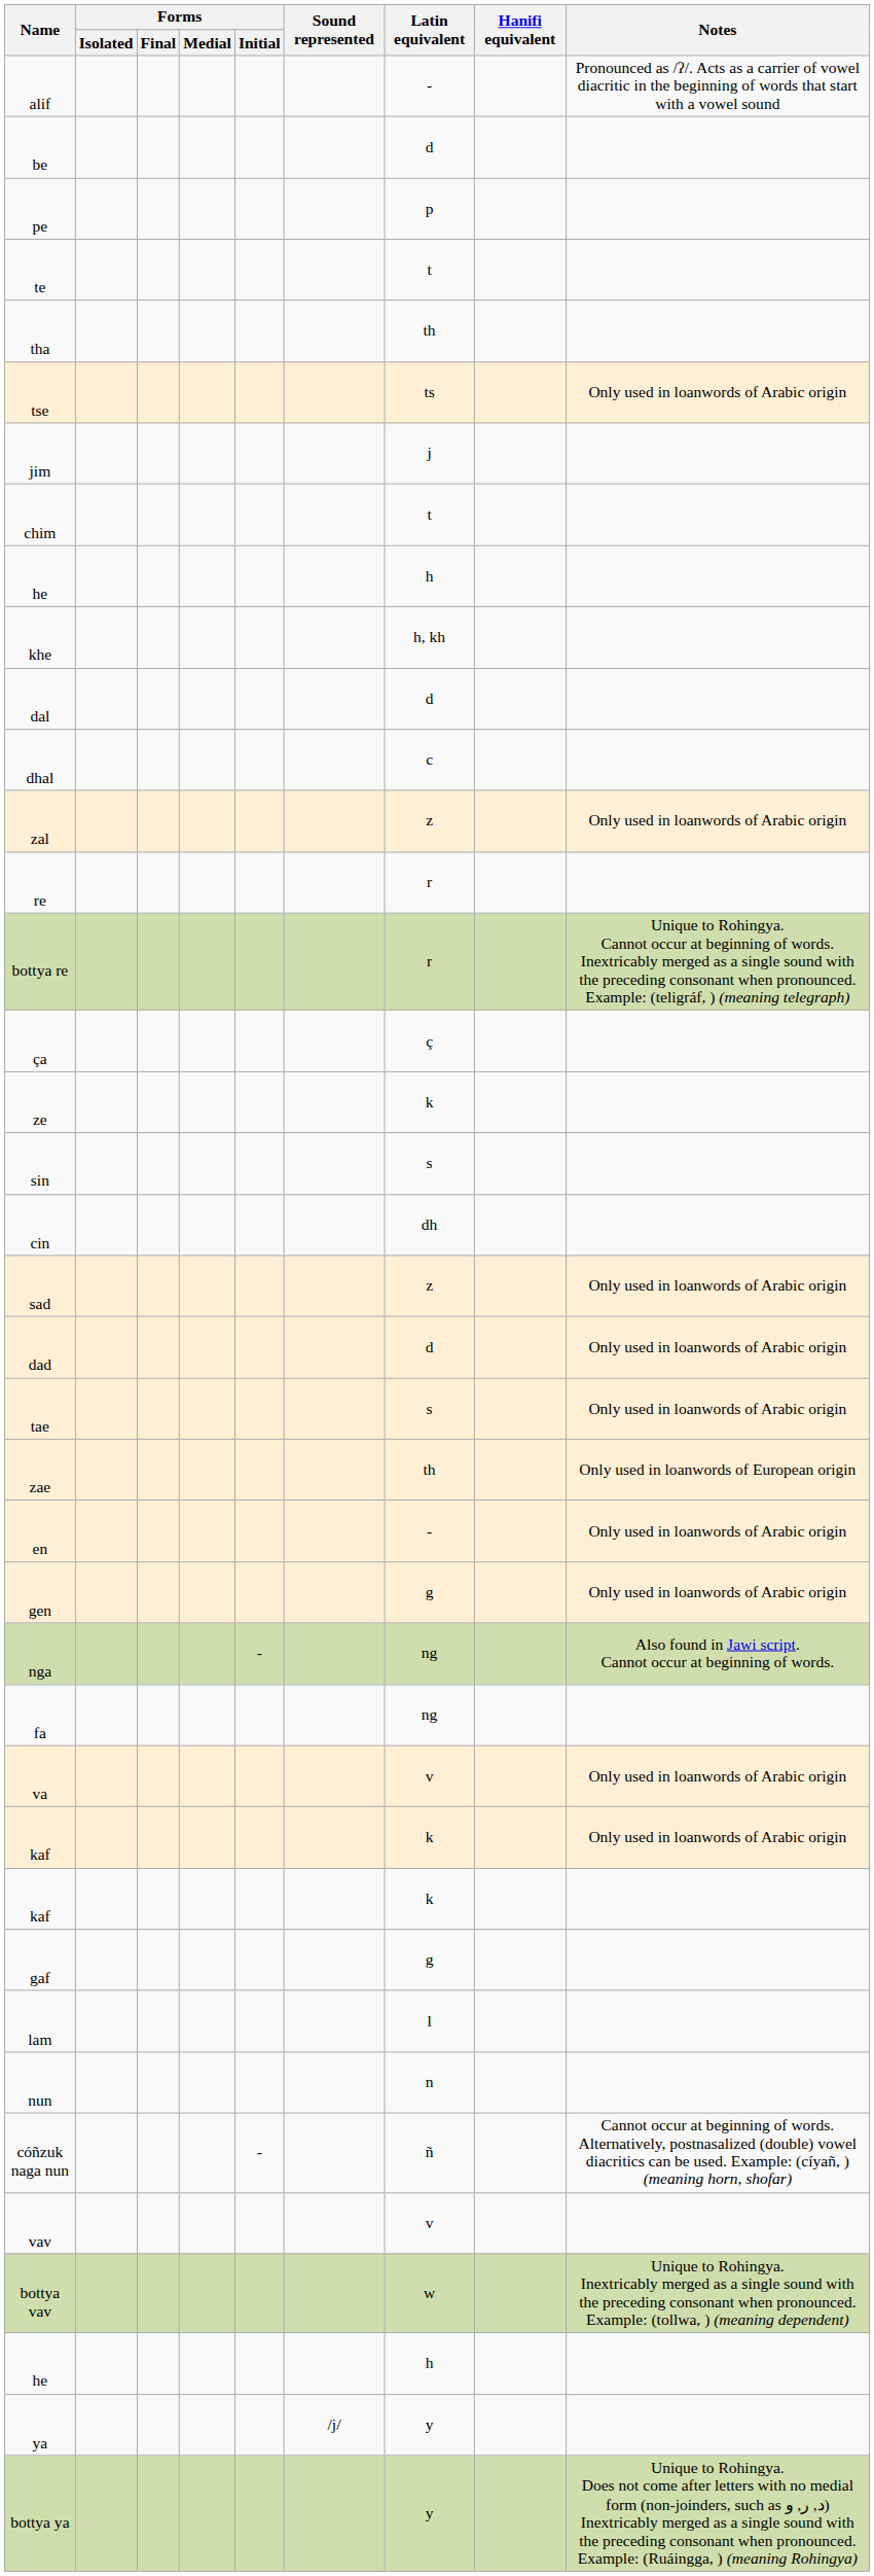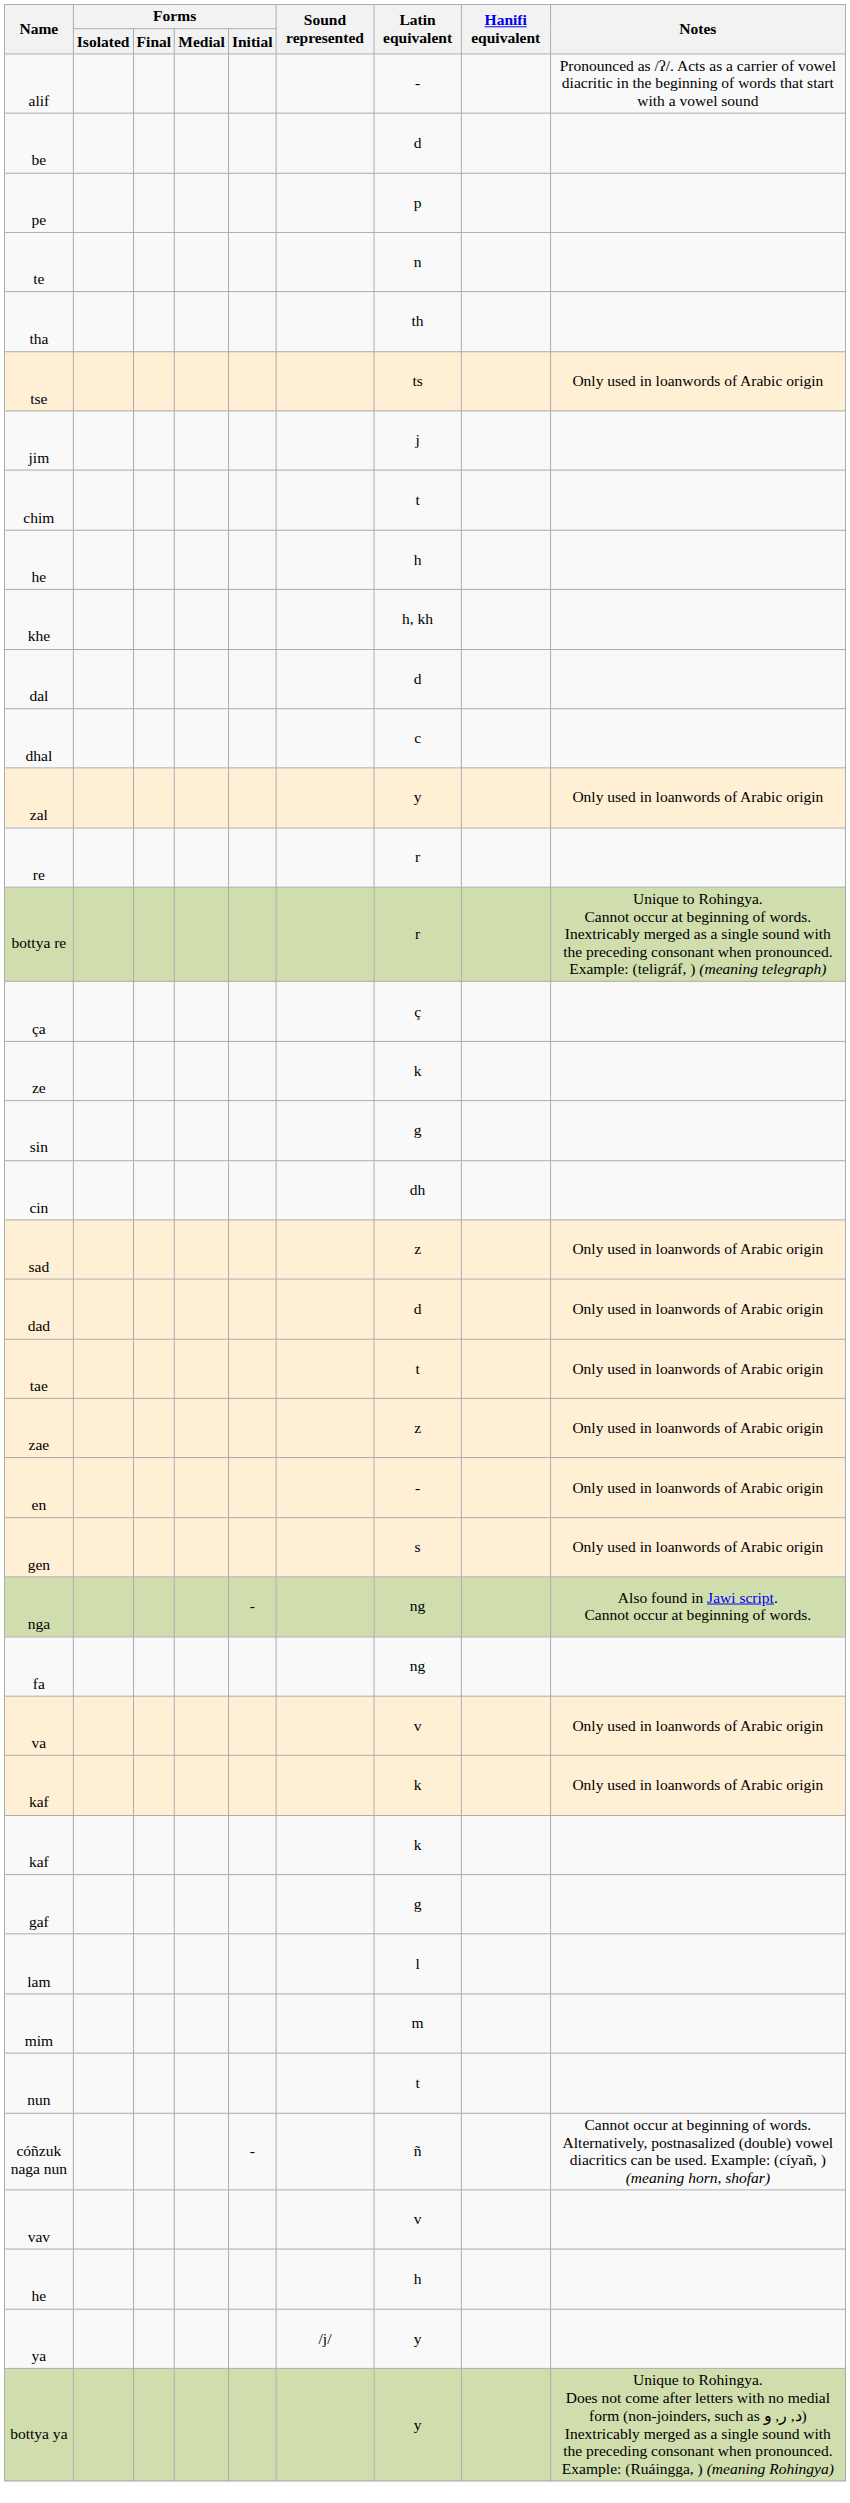 <table class="wikitable" style="text-align: center;">
 <tr>
 <th rowspan="2">Name</th>
 <th colspan="4">Forms</th>
 <th rowspan="2">Sound represented</th>
 <th rowspan="2">Latin equivalent</th>
 <th rowspan="2"><a href='#'>Hanifi</a> equivalent</th>
 <th rowspan="2">Notes</th>
 </tr>
 <tr>
 <th>Isolated</th>
 <th>Final</th>
 <th>Medial</th>
 <th>Initial</th>
 </tr>
 <tr>
 <td><br><br>alif</td>
 <td><span></span></td>
 <td><span></span></td>
 <td></td>
 <td></td>
 <td></td>
 <td>-</td>
 <td><span></span></td>
 <td>Pronounced as /ʔ/. Acts as a carrier of vowel diacritic in the beginning of words  that start with a vowel sound</td>
 </tr>
 <tr>
 <td><br><br>be</td>
 <td><span></span></td>
 <td><span></span></td>
 <td><span></span></td>
 <td><span></span></td>
 <td></td>
 <td>d</td>
 <td><span></span></td>
 <td></td>
 </tr>
 <tr>
 <td><br><br>pe</td>
 <td><span></span></td>
 <td><span></span></td>
 <td><span></span></td>
 <td><span></span></td>
 <td></td>
 <td>p</td>
 <td><span></span></td>
 <td></td>
 </tr>
 <tr>
 <td><br><br>te</td>
 <td><span></span></td>
 <td><span></span></td>
 <td><span></span></td>
 <td><span></span></td>
 <td></td>
-<td>t</td>
+<td>n</td>
 <td><span></span></td>
 <td></td>
 </tr>
 <tr>
 <td><br><br>tha</td>
 <td><span></span></td>
 <td><span></span></td>
 <td><span></span></td>
 <td><span></span></td>
 <td></td>
 <td>th</td>
 <td><span></span></td>
 <td></td>
 </tr>
 <tr bgcolor="#FFEFD5">
 <td><br><br>tse</td>
 <td><span></span></td>
 <td><span></span></td>
 <td><span></span></td>
 <td><span></span></td>
 <td></td>
 <td>ts</td>
 <td><span></span></td>
 <td>Only used in loanwords of Arabic origin</td>
 </tr>
 <tr>
 <td><br><br>jim</td>
 <td><span></span></td>
 <td><span></span></td>
 <td><span></span></td>
 <td><span></span></td>
 <td></td>
 <td>j</td>
 <td><span></span></td>
 <td></td>
 </tr>
 <tr>
 <td><br><br>chim</td>
 <td><span></span></td>
 <td><span></span></td>
 <td><span></span></td>
 <td><span></span></td>
 <td></td>
 <td>t</td>
 <td><span></span></td>
 <td></td>
 </tr>
 <tr>
 <td><br><br>he</td>
 <td><span></span></td>
 <td><span></span></td>
 <td><span></span></td>
 <td><span></span></td>
 <td></td>
 <td>h</td>
 <td><span></span></td>
 <td></td>
 </tr>
 <tr>
 <td><br><br>khe</td>
 <td><span></span></td>
 <td><span></span></td>
 <td><span></span></td>
 <td><span></span></td>
 <td></td>
 <td>h, kh</td>
 <td><span></span></td>
 <td></td>
 </tr>
 <tr>
 <td><br><br>dal</td>
 <td><span></span></td>
 <td><span></span></td>
 <td></td>
 <td></td>
 <td></td>
 <td>d</td>
 <td><span></span></td>
 <td></td>
 </tr>
 <tr>
 <td><br><br>dhal</td>
 <td><span></span></td>
 <td><span></span></td>
 <td></td>
 <td></td>
 <td></td>
 <td>c</td>
 <td><span></span></td>
 <td></td>
 </tr>
 <tr bgcolor="#FFEFD5">
 <td><br><br>zal</td>
 <td><span></span></td>
 <td><span></span></td>
 <td></td>
 <td></td>
 <td></td>
-<td>z</td>
+<td>y</td>
 <td><span></span></td>
 <td>Only used in loanwords of Arabic origin</td>
 </tr>
 <tr>
 <td><br><br>re</td>
 <td><span></span></td>
 <td><span></span></td>
 <td></td>
 <td></td>
 <td></td>
 <td>r</td>
 <td><span></span></td>
 <td></td>
 </tr>
 <tr bgcolor="#d0dead">
 <td><br>bottya re</td>
 <td><span></span></td>
 <td><span></span></td>
 <td></td>
 <td></td>
 <td></td>
 <td>r</td>
 <td><span></span></td>
 <td>Unique to Rohingya.<br>Cannot occur at beginning of words.<br>Inextricably merged as a single sound with the preceding consonant when pronounced.<br> Example: <strong></strong> (teligráf, )  <em>(meaning telegraph)</em></td>
 </tr>
 <tr>
 <td><br><br>ça</td>
 <td><span></span></td>
 <td><span></span></td>
 <td></td>
 <td></td>
 <td></td>
 <td>ç</td>
 <td><span></span></td>
 <td></td>
 </tr>
 <tr>
 <td><br><br>ze</td>
 <td><span></span></td>
 <td><span></span></td>
 <td></td>
 <td></td>
 <td></td>
 <td>k</td>
 <td><span></span></td>
 <td></td>
 </tr>
 <tr>
 <td><br><br>sin</td>
 <td><span></span></td>
 <td><span></span></td>
 <td><span></span></td>
 <td><span></span></td>
 <td></td>
-<td>s</td>
+<td>g</td>
 <td><span></span></td>
 <td></td>
 </tr>
 <tr>
 <td><br><br>cin</td>
 <td><span></span></td>
 <td><span></span></td>
 <td><span></span></td>
 <td><span></span></td>
 <td></td>
 <td>dh</td>
 <td><span></span></td>
 <td></td>
 </tr>
 <tr bgcolor="#FFEFD5">
 <td><br><br>sad</td>
 <td><span></span></td>
 <td><span></span></td>
 <td><span></span></td>
 <td><span></span></td>
 <td></td>
 <td>z</td>
 <td><span></span></td>
 <td>Only used in loanwords of Arabic origin</td>
 </tr>
 <tr bgcolor="#FFEFD5">
 <td><br><br>dad</td>
 <td><span></span></td>
 <td><span></span></td>
 <td><span></span></td>
 <td><span></span></td>
 <td></td>
 <td>d</td>
 <td><span></span></td>
 <td>Only used in loanwords of Arabic origin</td>
 </tr>
 <tr bgcolor="#FFEFD5">
 <td><br><br>tae</td>
 <td><span></span></td>
 <td><span></span></td>
 <td><span></span></td>
 <td><span></span></td>
 <td></td>
-<td>s</td>
+<td>t</td>
 <td><span></span></td>
 <td>Only used in loanwords of Arabic origin</td>
 </tr>
 <tr bgcolor="#FFEFD5">
 <td><br><br>zae</td>
 <td><span></span></td>
 <td><span></span></td>
 <td><span></span></td>
 <td><span></span></td>
 <td></td>
-<td>th</td>
+<td>z</td>
 <td><span></span></td>
-<td>Only used in loanwords of European origin</td>
+<td>Only used in loanwords of Arabic origin</td>
 </tr>
 <tr bgcolor="#FFEFD5">
 <td><br><br>en</td>
 <td><span></span></td>
 <td><span></span></td>
 <td><span></span></td>
 <td><span></span></td>
 <td></td>
 <td>-</td>
 <td><span></span></td>
 <td>Only used in loanwords of Arabic origin</td>
 </tr>
 <tr bgcolor="#FFEFD5">
 <td><br><br>gen</td>
 <td><span></span></td>
 <td><span></span></td>
 <td><span></span></td>
 <td><span></span></td>
 <td></td>
-<td>g</td>
+<td>s</td>
 <td><span></span></td>
 <td>Only used in loanwords of Arabic origin</td>
 </tr>
 <tr bgcolor="#d0dead">
 <td><br><br>nga</td>
 <td><span></span></td>
 <td><span></span></td>
 <td><span></span></td>
 <td>-</td>
 <td></td>
 <td>ng</td>
 <td><span></span></td>
 <td>Also found in <a href='#'>Jawi script</a>.<br>Cannot occur at beginning of words.</td>
 </tr>
 <tr>
 <td><br><br>fa</td>
 <td><span></span></td>
 <td><span></span></td>
 <td><span></span></td>
 <td><span></span></td>
 <td></td>
 <td>ng</td>
 <td><span></span></td>
 <td></td>
 </tr>
 <tr bgcolor="#FFEFD5">
 <td><br><br>va</td>
 <td><span></span></td>
 <td><span></span></td>
 <td><span></span></td>
 <td><span></span></td>
 <td></td>
 <td>v</td>
 <td><span></span></td>
 <td>Only used in loanwords of Arabic origin</td>
 </tr>
 <tr bgcolor="#FFEFD5">
 <td><br><br>kaf</td>
 <td><span></span></td>
 <td><span></span></td>
 <td><span></span></td>
 <td><span></span></td>
 <td></td>
 <td>k</td>
 <td><span></span></td>
 <td>Only used in loanwords of Arabic origin</td>
 </tr>
 <tr>
 <td><br><br>kaf</td>
 <td><span></span></td>
 <td><span></span></td>
 <td><span></span></td>
 <td><span></span></td>
 <td></td>
 <td>k</td>
 <td><span></span></td>
 <td></td>
 </tr>
 <tr>
 <td><br><br>gaf</td>
 <td><span></span></td>
 <td><span></span></td>
 <td><span></span></td>
 <td><span></span></td>
 <td></td>
 <td>g</td>
 <td><span></span></td>
 <td></td>
 </tr>
 <tr>
 <td><br><br>lam</td>
 <td><span></span></td>
 <td><span></span></td>
 <td><span></span></td>
 <td><span></span></td>
 <td></td>
 <td>l</td>
 <td><span></span></td>
 <td></td>
 </tr>
 <tr>
+<td><br><br>mim</td>
+<td><span></span></td>
+<td><span></span></td>
+<td><span></span></td>
+<td><span></span></td>
+<td></td>
+<td>m</td>
+<td><span></span></td>
+<td></td>
+</tr>
+<tr>
 <td><br><br>nun</td>
 <td><span></span></td>
 <td><span></span></td>
 <td><span></span></td>
 <td><span></span></td>
 <td></td>
-<td>n</td>
+<td>t</td>
 <td><span></span></td>
 <td></td>
 </tr>
 <tr>
 <td><br>cóñzuk naga nun</td>
 <td><span></span></td>
 <td><span></span></td>
 <td><span></span></td>
 <td>-</td>
 <td></td>
 <td>ñ</td>
 <td><span></span></td>
 <td>Cannot occur at beginning of words.<br>Alternatively, postnasalized (double) vowel diacritics can be used. Example: <strong></strong> (cíyañ, )  <em>(meaning horn, shofar)</em></td>
 </tr>
 <tr>
 <td><br><br>vav</td>
 <td><span></span></td>
 <td><span></span></td>
 <td></td>
 <td></td>
 <td></td>
 <td>v</td>
 <td><span></span></td>
 <td></td>
-</tr>
-<tr bgcolor="#d0dead">
-<td><br>bottya vav</td>
-<td><span></span></td>
-<td><span></span></td>
-<td></td>
-<td></td>
-<td></td>
-<td>w</td>
-<td><span></span></td>
-<td>Unique to Rohingya.<br>Inextricably merged as a single sound with the preceding consonant when pronounced. Example: <strong></strong> (tollwa, )  <em>(meaning dependent)</em></td>
 </tr>
 <tr>
 <td><br><br>he</td>
 <td><span></span></td>
 <td><span></span></td>
 <td><span></span></td>
 <td><span></span></td>
 <td></td>
 <td>h</td>
 <td><span></span></td>
 <td></td>
 </tr>
 <tr>
 <td><br><br>ya</td>
 <td><span></span></td>
 <td><span></span></td>
 <td><span></span></td>
 <td><span></span></td>
 <td>/j/</td>
 <td>y</td>
 <td><span></span></td>
 <td></td>
 </tr>
 <tr bgcolor="#d0dead">
 <td><br>bottya ya</td>
 <td><span></span></td>
 <td><span></span></td>
 <td></td>
 <td></td>
 <td></td>
 <td>y</td>
 <td><span></span></td>
 <td>Unique to Rohingya.<br>Does not come after letters with no medial form (non-joinders, such as د, ر, و)<br>Inextricably merged as a single sound with the preceding consonant when pronounced. Example: <strong></strong> (Ruáingga, )  <em>(meaning Rohingya)</em></td>
 </tr>
 </table>
